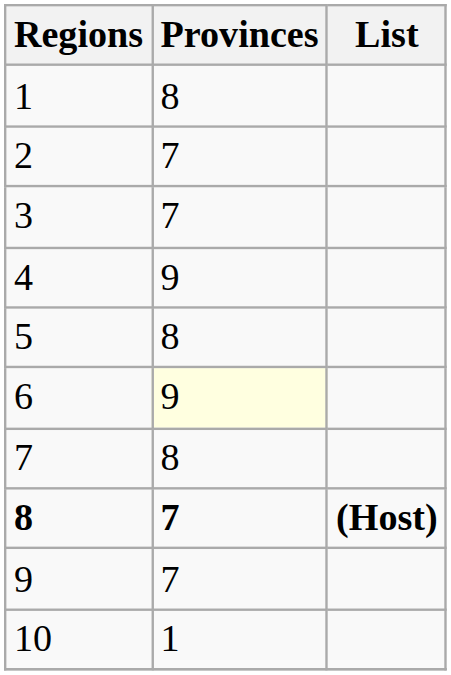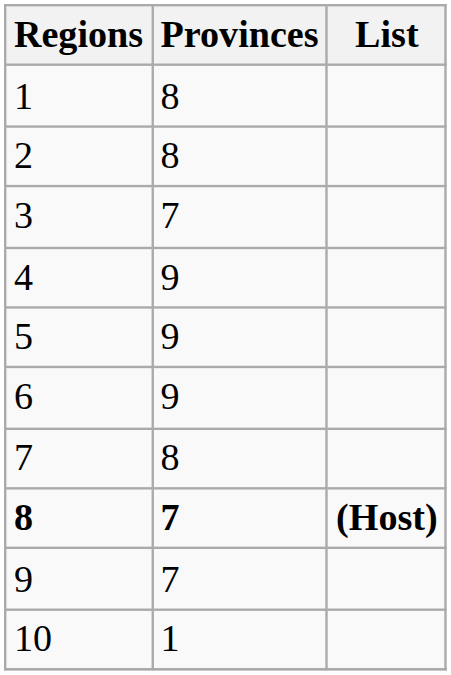 <table class="wikitable">
 <tr>
 <th>Regions</th>
 <th>Provinces</th>
 <th>List</th>
 </tr>
 <tr>
 <td>1</td>
 <td>8</td>
 <td>                     </td>
 </tr>
 <tr>
 <td>2</td>
-<td>7</td>
+<td>8</td>
 <td>                     </td>
 </tr>
 <tr>
 <td>3</td>
 <td>7</td>
 <td>                  </td>
 </tr>
 <tr>
 <td>4</td>
 <td>9</td>
 <td>                        </td>
 </tr>
 <tr>
 <td>5</td>
-<td>8</td>
+<td>9</td>
 <td>                     </td>
 </tr>
 <tr>
 <td>6</td>
-<td style="background: lightyellow;">9</td>
+<td>9</td>
 <td>                        </td>
 </tr>
 <tr>
 <td>7</td>
 <td>8</td>
 <td>                     </td>
 </tr>
 <tr>
 <td><strong>8 </strong></td>
 <td><strong> 7 </strong></td>
 <td><strong>       (Host)            </strong></td>
 </tr>
 <tr>
 <td>9</td>
 <td>7</td>
 <td>                  </td>
 </tr>
 <tr>
 <td>10</td>
 <td>1</td>
 <td></td>
 </tr>
 <tr>
 </tr>
 </table>
